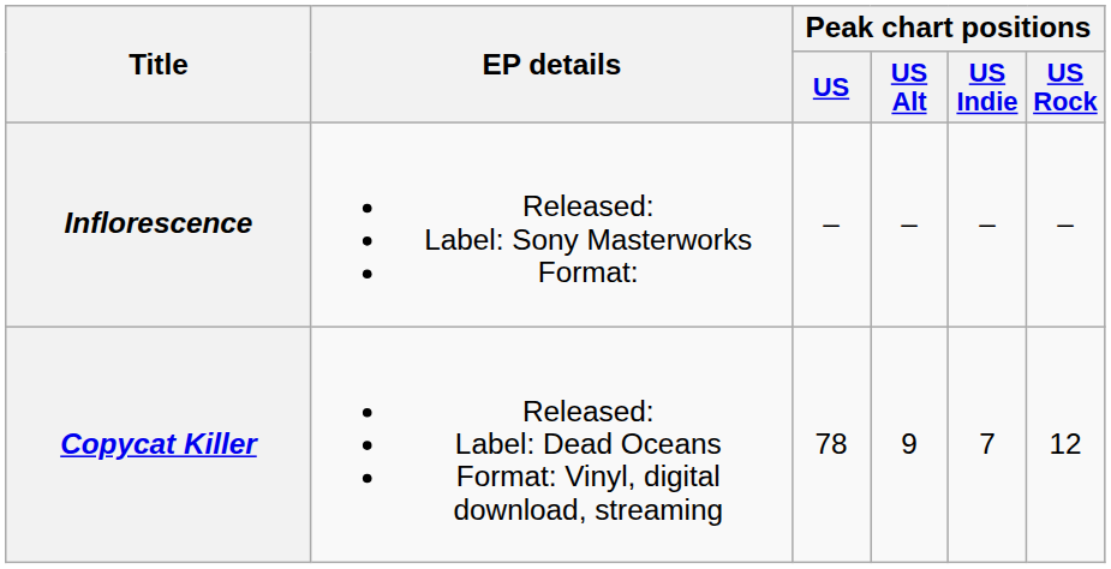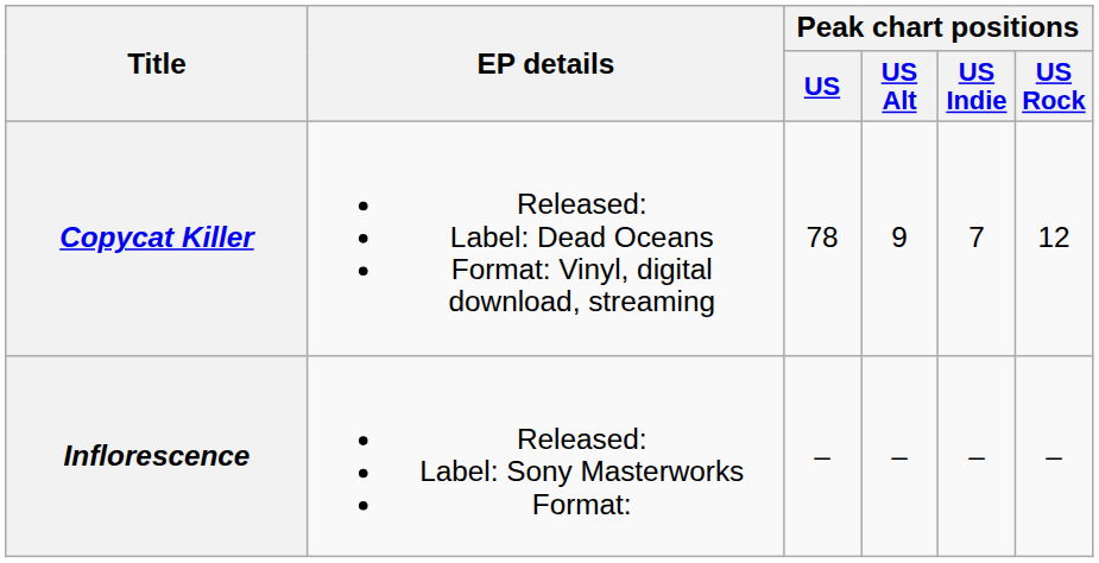 <table class="wikitable plainrowheaders" style="text-align:center;">
 <tr>
 <th scope="col" rowspan="2" style="width:10em;">Title</th>
 <th scope="col" rowspan="2" style="width:16em;">EP details</th>
 <th scope="col" colspan="4">Peak chart positions</th>
 </tr>
 <tr>
 <th scope="col" style="width:2.5em;font-size:90%;"><a href='#'>US</a><br></th>
 <th scope="col" style="width:2.5em;font-size:90%;"><a href='#'>US<br>Alt</a><br></th>
 <th scope="col" style="width:2.5em;font-size:90%;"><a href='#'>US<br>Indie</a><br></th>
 <th scope="col" style="width:2.5em;font-size:90%;"><a href='#'>US<br>Rock</a><br></th>
 </tr>
 <tr>
+<th scope="row"><em><a href='#'>Copycat Killer</a></em> </th>
+<td><br><ul><li>Released: </li><li>Label: Dead Oceans</li><li>Format: Vinyl, digital download, streaming</li></ul></td>
+<td>78</td>
+<td>9</td>
+<td>7</td>
+<td>12</td>
+</tr>
+<tr>
 <th scope="row"><em>Inflorescence</em></th>
 <td><br><ul><li>Released: </li><li>Label: Sony Masterworks</li><li>Format:</li></ul></td>
 <td>–</td>
 <td>–</td>
 <td>–</td>
 <td>–</td>
 </tr>
-<tr>
-<th scope="row"><em><a href='#'>Copycat Killer</a></em> </th>
-<td><br><ul><li>Released: </li><li>Label: Dead Oceans</li><li>Format: Vinyl, digital download, streaming</li></ul></td>
-<td>78</td>
-<td>9</td>
-<td>7</td>
-<td>12</td>
-</tr>
 </table>
